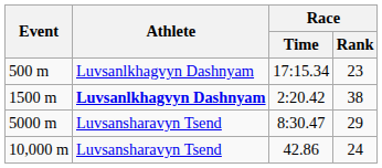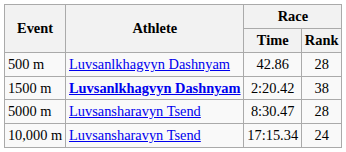 <table class="wikitable" border="1" style="font-size:90%">
 <tr>
 <th rowspan=2>Event</th>
 <th rowspan=2>Athlete</th>
 <th colspan=2>Race</th>
 </tr>
 <tr>
 <th>Time</th>
 <th>Rank</th>
 </tr>
 <tr>
 <td>500 m</td>
 <td><a href='#'>Luvsanlkhagvyn Dashnyam</a></td>
-<td align=center>17:15.34</td>
-<td align=center>23</td>
+<td align=center>42.86</td>
+<td align=center>28</td>
 </tr>
 <tr>
 <td>1500 m</td>
 <td><strong><a href='#'>Luvsanlkhagvyn Dashnyam</a></strong></td>
 <td align=center>2:20.42</td>
 <td align=center>38</td>
 </tr>
 <tr>
 <td>5000 m</td>
 <td><a href='#'>Luvsansharavyn Tsend</a></td>
 <td align=center>8:30.47</td>
-<td align=center>29</td>
+<td align=center>28</td>
 </tr>
 <tr>
 <td>10,000 m</td>
 <td><a href='#'>Luvsansharavyn Tsend</a></td>
-<td align=center>42.86</td>
+<td align=center>17:15.34</td>
 <td align=center>24</td>
 </tr>
 </table>
